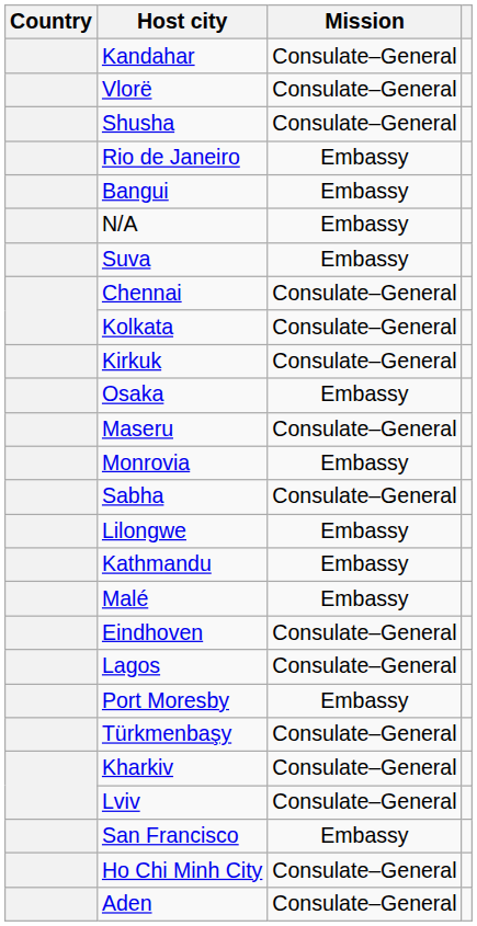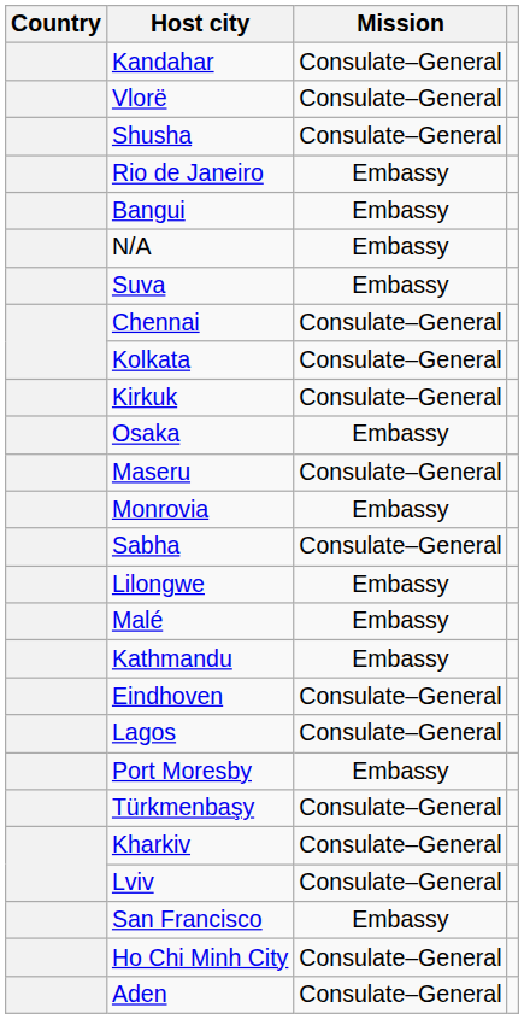 <table class="wikitable plainrowheaders">
 <tr>
 <th scope="col">Country</th>
 <th scope="col">Host city</th>
 <th scope="col">Mission</th>
 <th scope="col"></th>
 </tr>
 <tr>
 <th rowspan="1"></th>
 <td><a href='#'>Kandahar</a></td>
 <td style="text-align:center;">Consulate–General</td>
 <td style="text-align:center;"></td>
 </tr>
 <tr>
 <th rowspan="1"></th>
 <td><a href='#'>Vlorë</a></td>
 <td style="text-align:center;">Consulate–General</td>
 <td style="text-align:center;"></td>
 </tr>
 <tr>
 <th rowspan="1"></th>
 <td><a href='#'>Shusha</a></td>
 <td style="text-align:center;">Consulate–General</td>
 <td style="text-align:center;"></td>
 </tr>
 <tr>
 <th rowspan="1"></th>
 <td><a href='#'>Rio de Janeiro</a></td>
 <td style="text-align:center;">Embassy</td>
 <td style="text-align:center;"></td>
 </tr>
 <tr>
 <th rowspan="1"></th>
 <td><a href='#'>Bangui</a></td>
 <td style="text-align:center;">Embassy</td>
 <td style="text-align:center;"></td>
 </tr>
 <tr>
 <th rowspan="1"></th>
 <td>N/A</td>
 <td style="text-align:center;">Embassy</td>
 <td style="text-align:center;"></td>
 </tr>
 <tr>
 <th rowspan="1"></th>
 <td><a href='#'>Suva</a></td>
 <td style="text-align:center;">Embassy</td>
 <td style="text-align:center;"></td>
 </tr>
 <tr>
 <th rowspan="2"></th>
 <td><a href='#'>Chennai</a></td>
 <td style="text-align:center;">Consulate–General</td>
 <td style="text-align:center;"></td>
 </tr>
 <tr>
 <td><a href='#'>Kolkata</a></td>
 <td style="text-align:center;">Consulate–General</td>
 <td style="text-align:center;"></td>
 </tr>
 <tr>
 <th rowspan="1"></th>
 <td><a href='#'>Kirkuk</a></td>
 <td style="text-align:center;">Consulate–General</td>
 <td style="text-align:center;"></td>
 </tr>
 <tr>
 <th rowspan="1"></th>
 <td><a href='#'>Osaka</a></td>
 <td style="text-align:center;">Embassy</td>
 <td style="text-align:center;"></td>
 </tr>
 <tr>
 <th rowspan="1"></th>
 <td><a href='#'>Maseru</a></td>
 <td style="text-align:center;">Consulate–General</td>
 <td style="text-align:center;"></td>
 </tr>
 <tr>
 <th rowspan="1"></th>
 <td><a href='#'>Monrovia</a></td>
 <td style="text-align:center;">Embassy</td>
 <td style="text-align:center;"></td>
 </tr>
 <tr>
 <th rowspan="1"></th>
 <td><a href='#'>Sabha</a></td>
 <td style="text-align:center;">Consulate–General</td>
 <td style="text-align:center;"></td>
 </tr>
 <tr>
 <th rowspan="1"></th>
 <td><a href='#'>Lilongwe</a></td>
 <td style="text-align:center;">Embassy</td>
 <td style="text-align:center;"></td>
 </tr>
 <tr>
 <th rowspan="1"></th>
-<td><a href='#'>Kathmandu</a></td>
+<td><a href='#'>Malé</a></td>
 <td style="text-align:center;">Embassy</td>
 <td style="text-align:center;"></td>
 </tr>
 <tr>
 <th rowspan="1"></th>
-<td><a href='#'>Malé</a></td>
+<td><a href='#'>Kathmandu</a></td>
 <td style="text-align:center;">Embassy</td>
 <td style="text-align:center;"></td>
 </tr>
 <tr>
 <th rowspan="1"></th>
 <td><a href='#'>Eindhoven</a></td>
 <td style="text-align:center;">Consulate–General</td>
 <td style="text-align:center;"></td>
 </tr>
 <tr>
 <th rowspan="1"></th>
 <td><a href='#'>Lagos</a></td>
 <td style="text-align:center;">Consulate–General</td>
 <td style="text-align:center;"></td>
 </tr>
 <tr>
 <th rowspan="1"></th>
 <td><a href='#'>Port Moresby</a></td>
 <td style="text-align:center;">Embassy</td>
 <td style="text-align:center;"></td>
 </tr>
 <tr>
 <th rowspan="1"></th>
 <td><a href='#'>Türkmenbaşy</a></td>
 <td style="text-align:center;">Consulate–General</td>
 <td style="text-align:center;"></td>
 </tr>
 <tr>
 <th rowspan="2"></th>
 <td><a href='#'>Kharkiv</a></td>
 <td style="text-align:center;">Consulate–General</td>
 <td style="text-align:center;"></td>
 </tr>
 <tr>
 <td><a href='#'>Lviv</a></td>
 <td style="text-align:center;">Consulate–General</td>
 <td style="text-align:center;"></td>
 </tr>
 <tr>
 <th rowspan="1"></th>
 <td><a href='#'>San Francisco</a></td>
 <td style="text-align:center;">Embassy</td>
 <td style="text-align:center;"></td>
 </tr>
 <tr>
 <th rowspan="1"></th>
 <td><a href='#'>Ho Chi Minh City</a></td>
 <td style="text-align:center;">Consulate–General</td>
 <td style="text-align:center;"></td>
 </tr>
 <tr>
 <th rowspan="1"></th>
 <td><a href='#'>Aden</a></td>
 <td style="text-align:center;">Consulate–General</td>
 <td style="text-align:center;"></td>
 </tr>
 </table>
